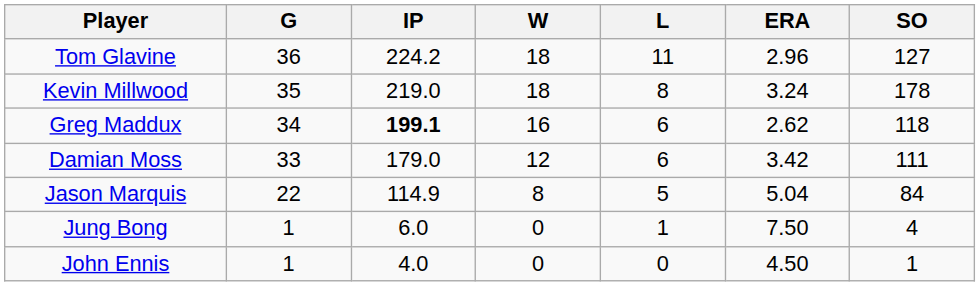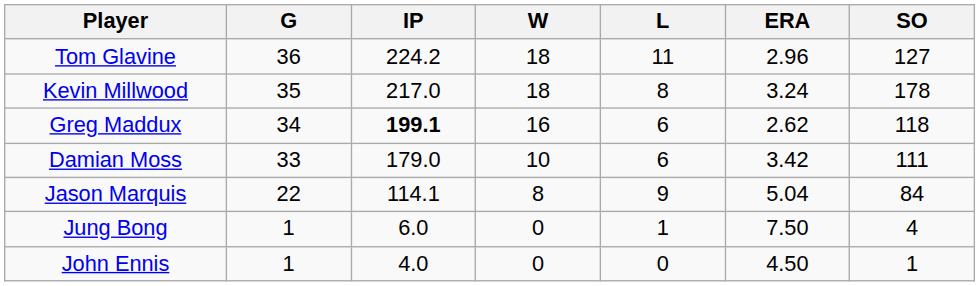 <table class="wikitable sortable">
 <tr>
 <th bgcolor="#DDDDFF" width="16%">Player</th>
 <th bgcolor="#DDDDFF" width="9%">G</th>
 <th bgcolor="#DDDDFF" width="9%">IP</th>
 <th bgcolor="#DDDDFF" width="9%">W</th>
 <th bgcolor="#DDDDFF" width="9%">L</th>
 <th bgcolor="#DDDDFF" width="9%">ERA</th>
 <th bgcolor="#DDDDFF" width="9%">SO</th>
 </tr>
 <tr align="center">
 <td><a href='#'>Tom Glavine</a></td>
 <td>36</td>
 <td>224.2</td>
 <td>18</td>
 <td>11</td>
 <td>2.96</td>
 <td>127</td>
 </tr>
 <tr align="center">
 <td><a href='#'>Kevin Millwood</a></td>
 <td>35</td>
-<td>219.0</td>
+<td>217.0</td>
 <td>18</td>
 <td>8</td>
 <td>3.24</td>
 <td>178</td>
 </tr>
 <tr align="center">
 <td><a href='#'>Greg Maddux</a></td>
 <td>34</td>
 <td><strong>199.1</strong></td>
 <td>16</td>
 <td>6</td>
 <td>2.62</td>
 <td>118</td>
 </tr>
 <tr align="center">
 <td><a href='#'>Damian Moss</a></td>
 <td>33</td>
 <td>179.0</td>
-<td>12</td>
+<td>10</td>
 <td>6</td>
 <td>3.42</td>
 <td>111</td>
 </tr>
 <tr align="center">
 <td><a href='#'>Jason Marquis</a></td>
 <td>22</td>
-<td>114.9</td>
+<td>114.1</td>
 <td>8</td>
-<td>5</td>
+<td>9</td>
 <td>5.04</td>
 <td>84</td>
 </tr>
 <tr align="center">
 <td><a href='#'>Jung Bong</a></td>
 <td>1</td>
 <td>6.0</td>
 <td>0</td>
 <td>1</td>
 <td>7.50</td>
 <td>4</td>
 </tr>
 <tr align="center">
 <td><a href='#'>John Ennis</a></td>
 <td>1</td>
 <td>4.0</td>
 <td>0</td>
 <td>0</td>
 <td>4.50</td>
 <td>1</td>
 </tr>
 </table>
